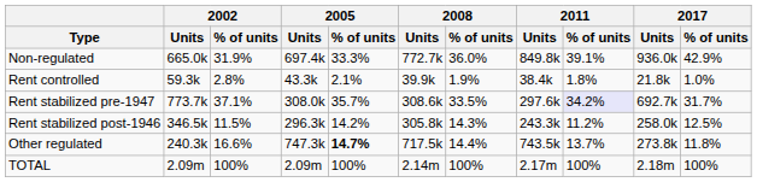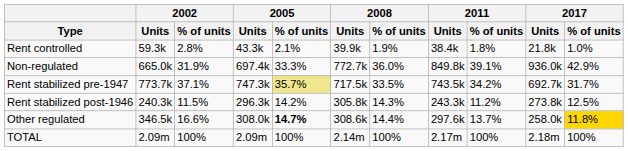 <table class="wikitable">
 <tr>
 <th></th>
 <th colspan="2">2002</th>
 <th colspan="2">2005</th>
 <th colspan="2">2008</th>
 <th colspan="2">2011</th>
 <th colspan="2">2017</th>
 </tr>
 <tr>
 <th>Type</th>
 <th>Units</th>
 <th>% of units</th>
 <th>Units</th>
 <th>% of units</th>
 <th>Units</th>
 <th>% of units</th>
 <th>Units</th>
 <th>% of units</th>
 <th>Units</th>
 <th>% of units</th>
 </tr>
 <tr>
+<td>Rent controlled</td>
+<td>59.3k</td>
+<td>2.8%</td>
+<td>43.3k</td>
+<td>2.1%</td>
+<td>39.9k</td>
+<td>1.9%</td>
+<td>38.4k</td>
+<td>1.8%</td>
+<td>21.8k</td>
+<td>1.0%</td>
+</tr>
+<tr>
 <td>Non-regulated</td>
 <td>665.0k</td>
 <td>31.9%</td>
 <td>697.4k</td>
 <td>33.3%</td>
 <td>772.7k</td>
 <td>36.0%</td>
 <td>849.8k</td>
 <td>39.1%</td>
 <td>936.0k</td>
 <td>42.9%</td>
 </tr>
 <tr>
-<td>Rent controlled</td>
-<td>59.3k</td>
-<td>2.8%</td>
-<td>43.3k</td>
-<td>2.1%</td>
-<td>39.9k</td>
-<td>1.9%</td>
-<td>38.4k</td>
-<td>1.8%</td>
-<td>21.8k</td>
-<td>1.0%</td>
-</tr>
-<tr>
 <td>Rent stabilized pre-1947</td>
 <td>773.7k</td>
 <td>37.1%</td>
-<td>308.0k</td>
-<td>35.7%</td>
-<td>308.6k</td>
+<td>747.3k</td>
+<td style="background: khaki;">35.7%</td>
+<td>717.5k</td>
 <td>33.5%</td>
-<td>297.6k</td>
-<td style="background: lavender;">34.2%</td>
+<td>743.5k</td>
+<td>34.2%</td>
 <td>692.7k</td>
 <td>31.7%</td>
 </tr>
 <tr>
 <td>Rent stabilized post-1946</td>
-<td>346.5k</td>
+<td>240.3k</td>
 <td>11.5%</td>
 <td>296.3k</td>
 <td>14.2%</td>
 <td>305.8k</td>
 <td>14.3%</td>
 <td>243.3k</td>
 <td>11.2%</td>
-<td>258.0k</td>
+<td>273.8k</td>
 <td>12.5%</td>
 </tr>
 <tr>
 <td>Other regulated</td>
-<td>240.3k</td>
+<td>346.5k</td>
 <td>16.6%</td>
-<td>747.3k</td>
+<td>308.0k</td>
 <td><strong>14.7%</strong></td>
-<td>717.5k</td>
+<td>308.6k</td>
 <td>14.4%</td>
-<td>743.5k</td>
+<td>297.6k</td>
 <td>13.7%</td>
-<td>273.8k</td>
-<td>11.8%</td>
+<td>258.0k</td>
+<td style="background: gold;">11.8%</td>
 </tr>
 <tr>
 <td>TOTAL</td>
 <td>2.09m</td>
 <td>100%</td>
 <td>2.09m</td>
 <td>100%</td>
 <td>2.14m</td>
 <td>100%</td>
 <td>2.17m</td>
 <td>100%</td>
 <td>2.18m</td>
 <td>100%</td>
 </tr>
 </table>
